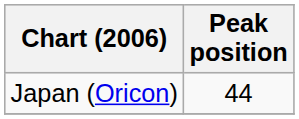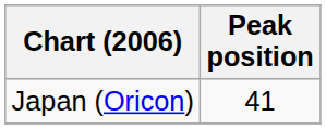 <table class="wikitable">
 <tr>
 <th align="left">Chart (2006)</th>
 <th align="left">Peak<br>position</th>
 </tr>
 <tr>
 <td align="left">Japan (<a href='#'>Oricon</a>)</td>
-<td align="center">44</td>
+<td align="center">41</td>
 </tr>
 <tr>
 </tr>
 </table>
